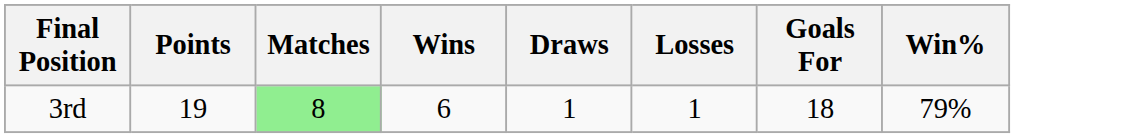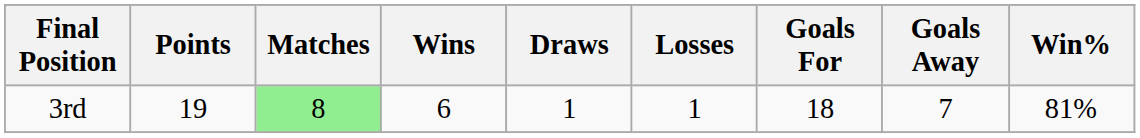 <table class="wikitable" style="font-size: 95%; text-align: center;">
 <tr>
 <th width=60>Final Position</th>
 <th width=60>Points</th>
 <th width=60>Matches</th>
 <th width=60>Wins</th>
 <th width=60>Draws</th>
 <th width=60>Losses</th>
 <th width=60>Goals For</th>
+<th width=60>Goals Away</th>
 <th width=60>Win%</th>
 </tr>
 <tr>
 <td>3rd</td>
 <td>19</td>
 <td style="background: lightgreen;">8</td>
 <td>6</td>
 <td>1</td>
 <td>1</td>
 <td>18</td>
-<td>79%</td>
+<td>7</td>
+<td>81%</td>
 </tr>
 </table>
